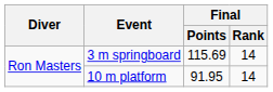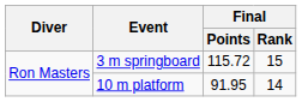 <table class=wikitable style="font-size:90%">
 <tr>
 <th rowspan=2>Diver</th>
 <th rowspan=2>Event</th>
 <th colspan=2>Final</th>
 </tr>
 <tr>
 <th>Points</th>
 <th>Rank</th>
 </tr>
 <tr>
 <td rowspan=2><a href='#'>Ron Masters</a></td>
 <td><a href='#'>3 m springboard</a></td>
-<td align=center>115.69</td>
-<td align=center>14</td>
+<td align=center>115.72</td>
+<td align=center>15</td>
 </tr>
 <tr>
 <td><a href='#'>10 m platform</a></td>
 <td align=center>91.95</td>
 <td align=center>14</td>
 </tr>
 </table>
